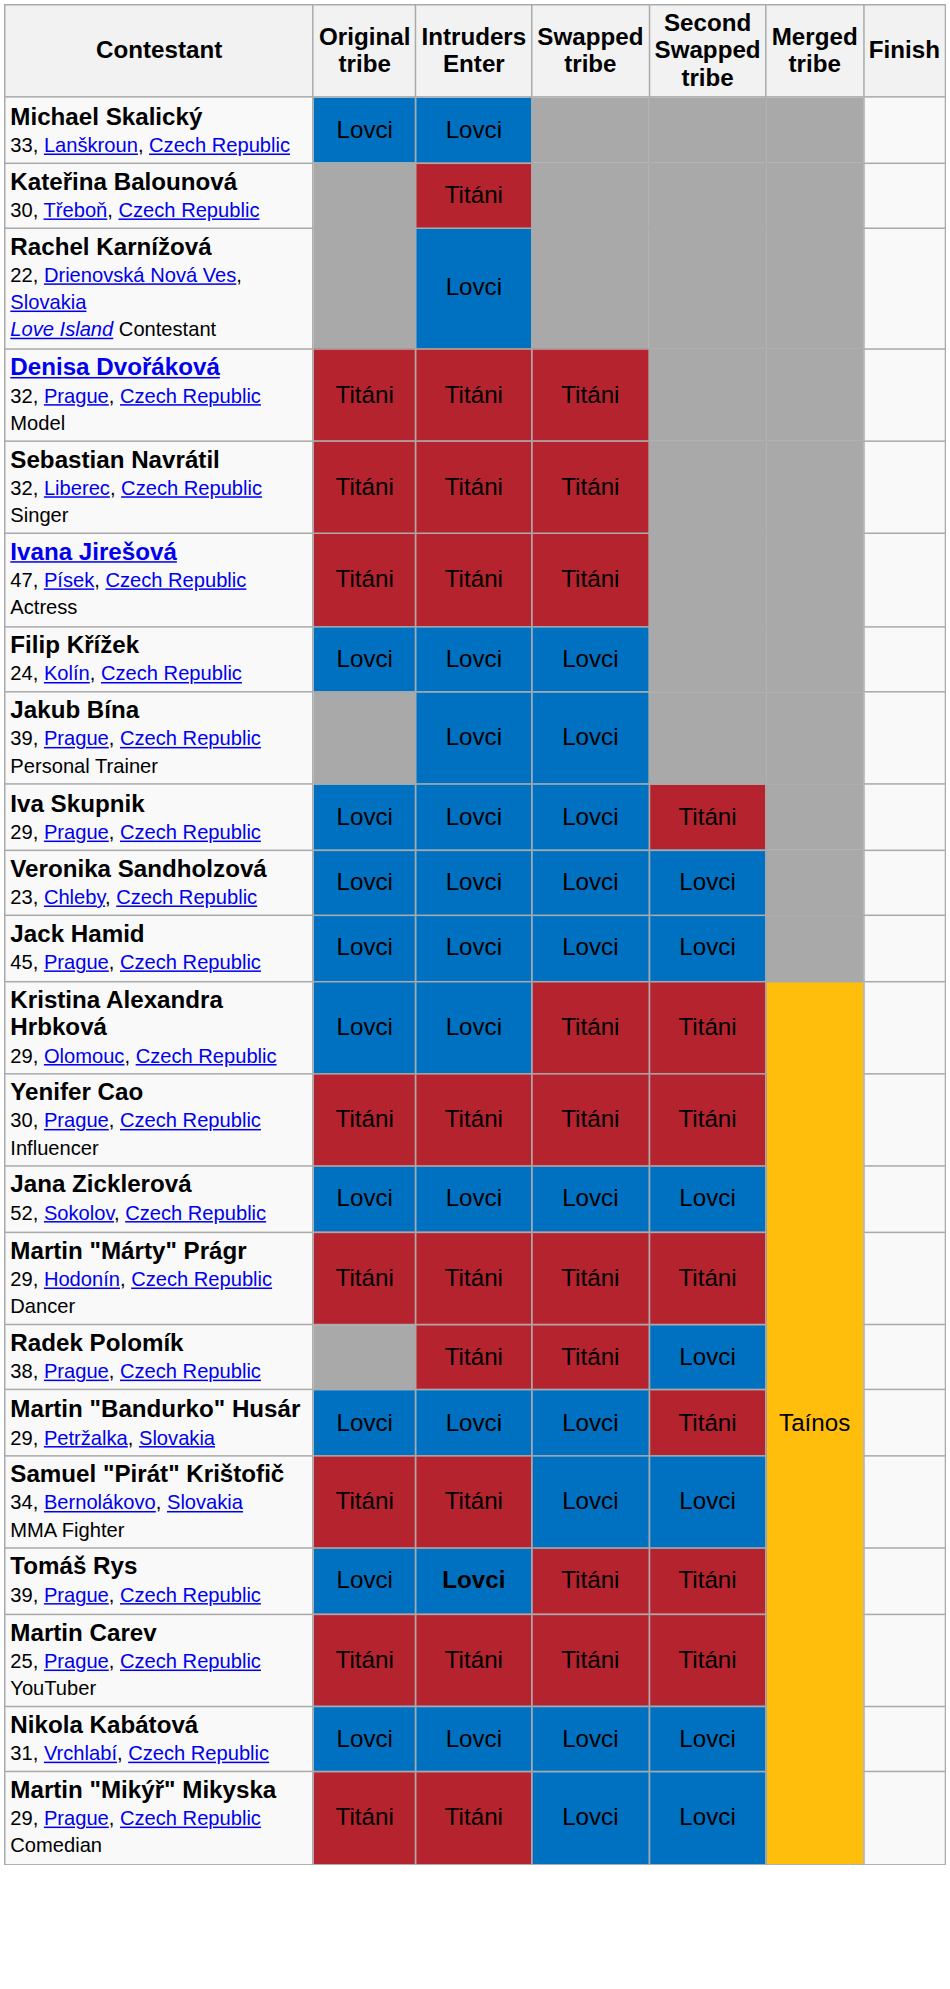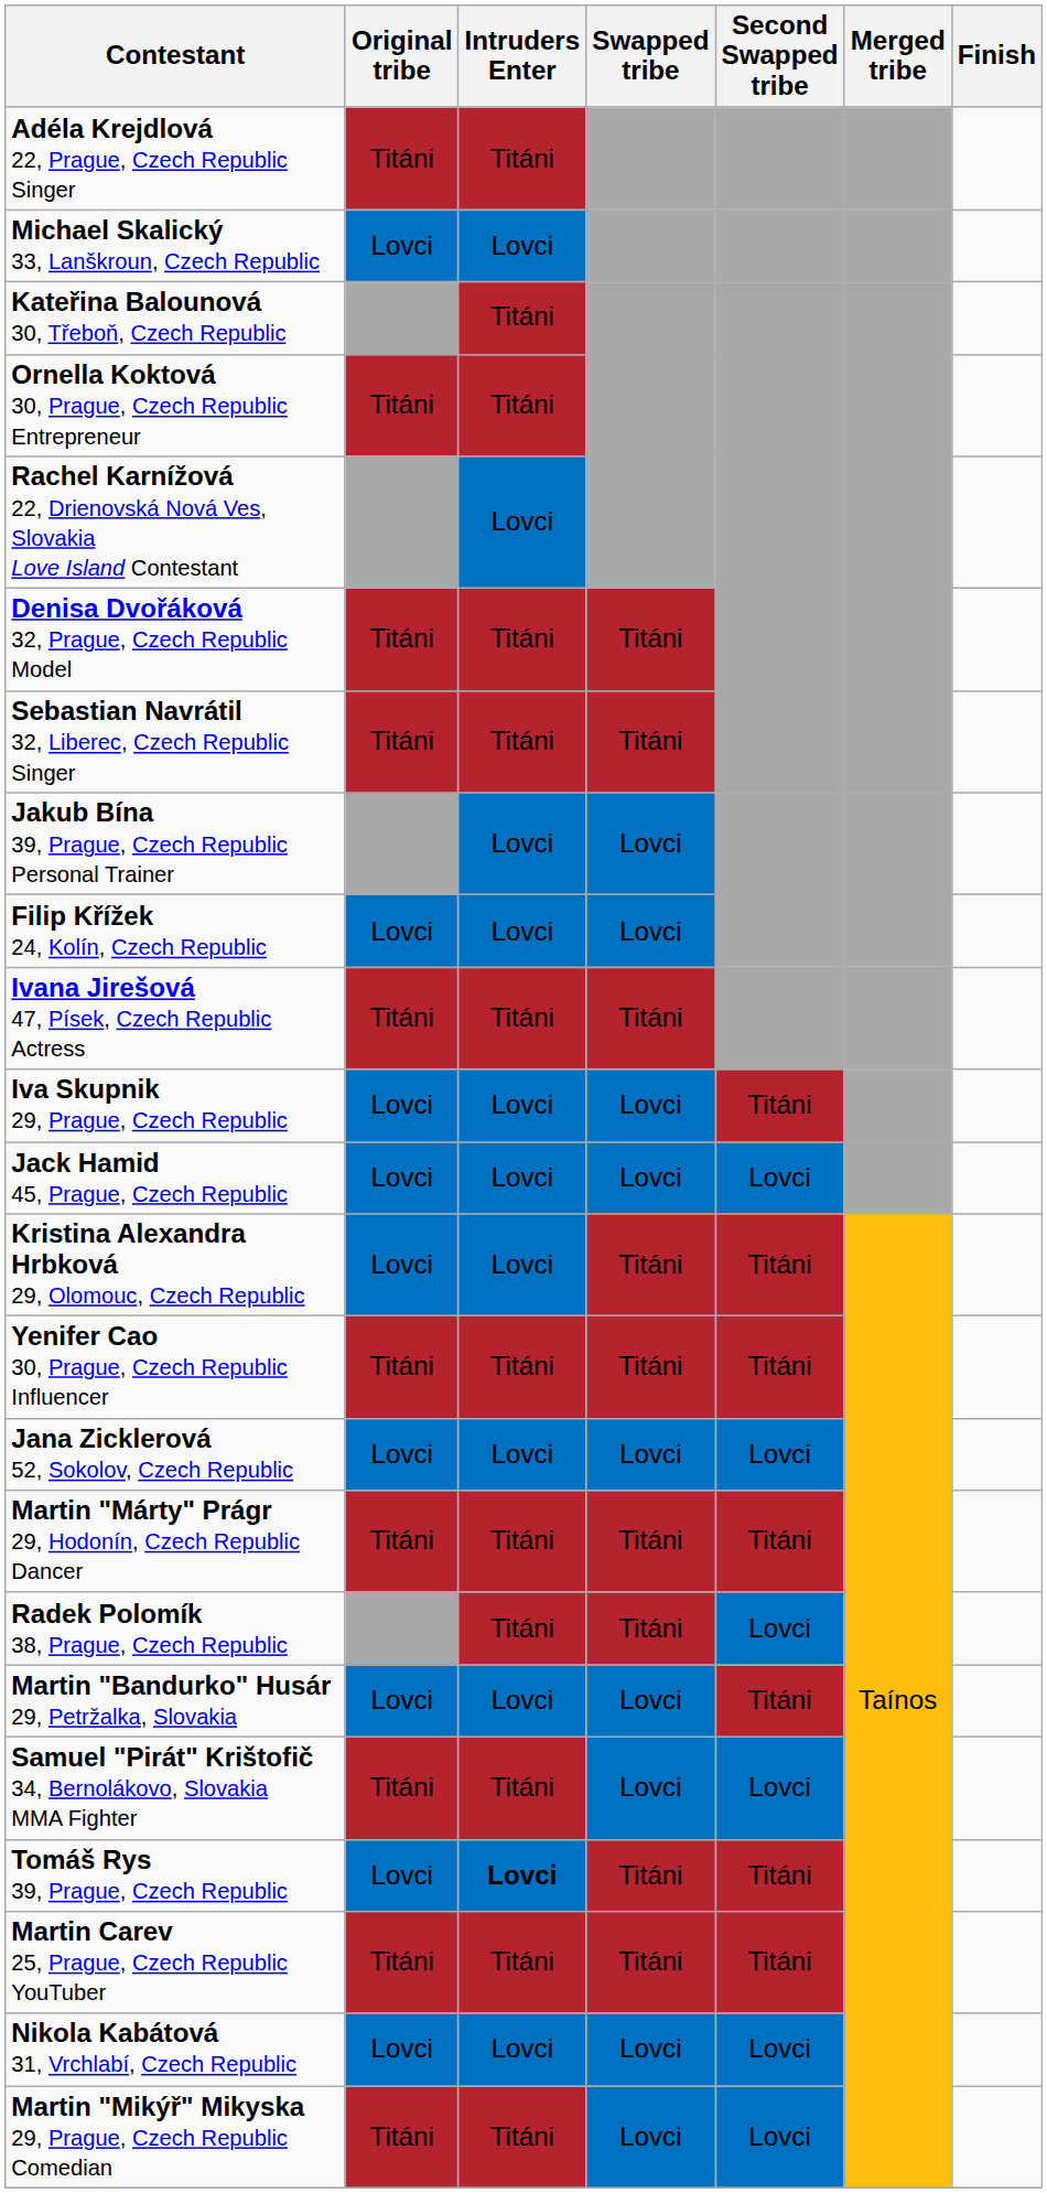 <table class="wikitable sortable" style="margin:auto; text-align:center">
 <tr>
 <th>Contestant</th>
 <th width=50>Original tribe</th>
 <th width=50>Intruders Enter</th>
 <th width=50>Swapped tribe</th>
 <th width=50>Second Swapped tribe</th>
 <th width=50>Merged tribe</th>
 <th>Finish</th>
+</tr>
+<tr>
+<td align="left"><strong>Adéla Krejdlová</strong><br><small>22, <a href='#'>Prague</a>, <a href='#'>Czech Republic</a><br>Singer </small></td>
+<td bgcolor="#b5232f">Titáni</td>
+<td bgcolor="#b5232f">Titáni</td>
+<td bgcolor="darkgrey"></td>
+<td bgcolor="darkgrey"></td>
+<td bgcolor="darkgrey"></td>
+<td></td>
 </tr>
 <tr>
 <td align="left"><strong>Michael Skalický</strong><br><small>33, <a href='#'>Lanškroun</a>, <a href='#'>Czech Republic</a> </small></td>
 <td bgcolor="#0070c0">Lovci</td>
 <td bgcolor="#0070c0">Lovci</td>
 <td bgcolor="darkgrey"></td>
 <td bgcolor="darkgrey"></td>
 <td bgcolor="darkgrey"></td>
 <td></td>
 </tr>
 <tr>
 <td align="left"><strong>Kateřina Balounová</strong><br><small>30, <a href='#'>Třeboň</a>, <a href='#'>Czech Republic</a> </small></td>
 <td bgcolor="darkgrey"></td>
+<td bgcolor="#b5232f">Titáni</td>
+<td bgcolor="darkgrey"></td>
+<td bgcolor="darkgrey"></td>
+<td bgcolor="darkgrey"></td>
+<td></td>
+</tr>
+<tr>
+<td align="left"><strong>Ornella Koktová</strong><br><small>30, <a href='#'>Prague</a>, <a href='#'>Czech Republic</a><br>Entrepreneur </small></td>
+<td bgcolor="#b5232f">Titáni</td>
 <td bgcolor="#b5232f">Titáni</td>
 <td bgcolor="darkgrey"></td>
 <td bgcolor="darkgrey"></td>
 <td bgcolor="darkgrey"></td>
 <td></td>
 </tr>
 <tr>
 <td align="left"><strong>Rachel Karnížová</strong><br><small>22, <a href='#'>Drienovská Nová Ves</a>, <a href='#'>Slovakia</a><br><em><a href='#'>Love Island</a></em> Contestant </small></td>
 <td bgcolor="darkgrey"></td>
 <td bgcolor="#0070c0">Lovci</td>
 <td bgcolor="darkgrey"></td>
 <td bgcolor="darkgrey"></td>
 <td bgcolor="darkgrey"></td>
 <td></td>
 </tr>
 <tr>
 <td align="left"><strong><a href='#'>Denisa Dvořáková</a></strong><br><small>32, <a href='#'>Prague</a>, <a href='#'>Czech Republic</a><br>Model </small></td>
 <td bgcolor="#b5232f">Titáni</td>
 <td bgcolor="#b5232f">Titáni</td>
 <td bgcolor="#b5232f">Titáni</td>
 <td bgcolor="darkgrey"></td>
 <td bgcolor="darkgrey"></td>
 <td></td>
 </tr>
 <tr>
 <td align="left"><strong>Sebastian Navrátil</strong><br><small>32, <a href='#'>Liberec</a>, <a href='#'>Czech Republic</a><br>Singer </small></td>
 <td bgcolor="#b5232f">Titáni</td>
 <td bgcolor="#b5232f">Titáni</td>
 <td bgcolor="#b5232f">Titáni</td>
 <td bgcolor="darkgrey"></td>
 <td bgcolor="darkgrey"></td>
 <td></td>
 </tr>
 <tr>
-<td align="left"><strong><a href='#'>Ivana Jirešová</a></strong><br><small>47, <a href='#'>Písek</a>, <a href='#'>Czech Republic</a><br>Actress </small></td>
-<td bgcolor="#b5232f">Titáni</td>
-<td bgcolor="#b5232f">Titáni</td>
-<td bgcolor="#b5232f">Titáni</td>
+<td align="left"><strong>Jakub Bína</strong><br><small>39, <a href='#'>Prague</a>, <a href='#'>Czech Republic</a><br>Personal Trainer </small></td>
+<td bgcolor="darkgrey"></td>
+<td bgcolor="#0070c0">Lovci</td>
+<td bgcolor="#0070c0">Lovci</td>
 <td bgcolor="darkgrey"></td>
 <td bgcolor="darkgrey"></td>
 <td></td>
 </tr>
 <tr>
 <td align="left"><strong>Filip Křížek</strong><br><small>24, <a href='#'>Kolín</a>, <a href='#'>Czech Republic</a> </small></td>
 <td bgcolor="#0070c0">Lovci</td>
 <td bgcolor="#0070c0">Lovci</td>
 <td bgcolor="#0070c0">Lovci</td>
 <td bgcolor="darkgrey"></td>
 <td bgcolor="darkgrey"></td>
 <td></td>
 </tr>
 <tr>
-<td align="left"><strong>Jakub Bína</strong><br><small>39, <a href='#'>Prague</a>, <a href='#'>Czech Republic</a><br>Personal Trainer </small></td>
-<td bgcolor="darkgrey"></td>
-<td bgcolor="#0070c0">Lovci</td>
-<td bgcolor="#0070c0">Lovci</td>
+<td align="left"><strong><a href='#'>Ivana Jirešová</a></strong><br><small>47, <a href='#'>Písek</a>, <a href='#'>Czech Republic</a><br>Actress </small></td>
+<td bgcolor="#b5232f">Titáni</td>
+<td bgcolor="#b5232f">Titáni</td>
+<td bgcolor="#b5232f">Titáni</td>
 <td bgcolor="darkgrey"></td>
 <td bgcolor="darkgrey"></td>
 <td></td>
 </tr>
 <tr>
 <td align="left"><strong>Iva Skupnik</strong><br><small>29, <a href='#'>Prague</a>, <a href='#'>Czech Republic</a> </small></td>
 <td bgcolor="#0070c0">Lovci</td>
 <td bgcolor="#0070c0">Lovci</td>
 <td bgcolor="#0070c0">Lovci</td>
 <td bgcolor="#b5232f">Titáni</td>
-<td bgcolor="darkgrey"></td>
-<td></td>
-</tr>
-<tr>
-<td align="left"><strong>Veronika Sandholzová</strong><br><small>23, <a href='#'>Chleby</a>, <a href='#'>Czech Republic</a> </small></td>
-<td bgcolor="#0070c0">Lovci</td>
-<td bgcolor="#0070c0">Lovci</td>
-<td bgcolor="#0070c0">Lovci</td>
-<td bgcolor="#0070c0">Lovci</td>
 <td bgcolor="darkgrey"></td>
 <td></td>
 </tr>
 <tr>
 <td align="left"><strong>Jack Hamid</strong><br><small>45, <a href='#'>Prague</a>, <a href='#'>Czech Republic</a> </small></td>
 <td bgcolor="#0070c0">Lovci</td>
 <td bgcolor="#0070c0">Lovci</td>
 <td bgcolor="#0070c0">Lovci</td>
 <td bgcolor="#0070c0">Lovci</td>
 <td bgcolor="darkgrey"></td>
 <td></td>
 </tr>
 <tr>
 <td align="left"><strong>Kristina Alexandra Hrbková</strong><br><small>29, <a href='#'>Olomouc</a>, <a href='#'>Czech Republic</a> </small></td>
 <td bgcolor="#0070c0">Lovci</td>
 <td bgcolor="#0070c0">Lovci</td>
 <td bgcolor="#b5232f">Titáni</td>
 <td bgcolor="#b5232f">Titáni</td>
 <td rowspan="11" bgcolor="ffbe0b">Taínos</td>
 <td></td>
 </tr>
 <tr>
 <td align="left"><strong>Yenifer Cao</strong><br><small>30, <a href='#'>Prague</a>, <a href='#'>Czech Republic</a><br>Influencer </small></td>
 <td bgcolor="#b5232f">Titáni</td>
 <td bgcolor="#b5232f">Titáni</td>
 <td bgcolor="#b5232f">Titáni</td>
 <td bgcolor="#b5232f">Titáni</td>
 <td></td>
 </tr>
 <tr>
 <td align="left"><strong>Jana Zicklerová</strong><br><small>52, <a href='#'>Sokolov</a>, <a href='#'>Czech Republic</a> </small></td>
 <td bgcolor="#0070c0">Lovci</td>
 <td bgcolor="#0070c0">Lovci</td>
 <td bgcolor="#0070c0">Lovci</td>
 <td bgcolor="#0070c0">Lovci</td>
 <td></td>
 </tr>
 <tr>
 <td align="left"><strong>Martin "Márty" Prágr</strong><br><small>29, <a href='#'>Hodonín</a>, <a href='#'>Czech Republic</a><br>Dancer </small></td>
 <td bgcolor="#b5232f">Titáni</td>
 <td bgcolor="#b5232f">Titáni</td>
 <td bgcolor="#b5232f">Titáni</td>
 <td bgcolor="#b5232f">Titáni</td>
 <td></td>
 </tr>
 <tr>
 <td align="left"><strong>Radek Polomík</strong><br><small>38, <a href='#'>Prague</a>, <a href='#'>Czech Republic</a> </small></td>
 <td bgcolor="darkgrey"></td>
 <td bgcolor="#b5232f">Titáni</td>
 <td bgcolor="#b5232f">Titáni</td>
 <td bgcolor="#0070c0">Lovci</td>
 <td></td>
 </tr>
 <tr>
 <td align="left"><strong>Martin "Bandurko" Husár</strong><br><small>29, <a href='#'>Petržalka</a>, <a href='#'>Slovakia</a> </small></td>
 <td bgcolor="#0070c0">Lovci</td>
 <td bgcolor="#0070c0">Lovci</td>
 <td bgcolor="#0070c0">Lovci</td>
 <td bgcolor="#b5232f">Titáni</td>
 <td></td>
 </tr>
 <tr>
 <td align="left"><strong>Samuel "Pirát" Krištofič</strong><br><small>34, <a href='#'>Bernolákovo</a>, <a href='#'>Slovakia</a><br>MMA Fighter </small></td>
 <td bgcolor="#b5232f">Titáni</td>
 <td bgcolor="#b5232f">Titáni</td>
 <td bgcolor="#0070c0">Lovci</td>
 <td bgcolor="#0070c0">Lovci</td>
 <td></td>
 </tr>
 <tr>
 <td align="left"><strong>Tomáš Rys</strong><br><small>39, <a href='#'>Prague</a>, <a href='#'>Czech Republic</a> </small></td>
 <td bgcolor="#0070c0">Lovci</td>
 <td bgcolor="#0070c0"><strong>Lovci</strong></td>
 <td bgcolor="#b5232f">Titáni</td>
 <td bgcolor="#b5232f">Titáni</td>
 <td></td>
 </tr>
 <tr>
 <td align="left"><strong>Martin Carev</strong><br><small>25, <a href='#'>Prague</a>, <a href='#'>Czech Republic</a><br>YouTuber </small></td>
 <td bgcolor="#b5232f">Titáni</td>
 <td bgcolor="#b5232f">Titáni</td>
 <td bgcolor="#b5232f">Titáni</td>
 <td bgcolor="#b5232f">Titáni</td>
 <td></td>
 </tr>
 <tr>
 <td align="left"><strong>Nikola Kabátová</strong><br><small>31, <a href='#'>Vrchlabí</a>, <a href='#'>Czech Republic</a> </small></td>
 <td bgcolor="#0070c0">Lovci</td>
 <td bgcolor="#0070c0">Lovci</td>
 <td bgcolor="#0070c0">Lovci</td>
 <td bgcolor="#0070c0">Lovci</td>
 <td></td>
 </tr>
 <tr>
 <td align="left"><strong>Martin "Mikýř" Mikyska</strong><br><small>29, <a href='#'>Prague</a>, <a href='#'>Czech Republic</a><br>Comedian </small></td>
 <td bgcolor="#b5232f">Titáni</td>
 <td bgcolor="#b5232f">Titáni</td>
 <td bgcolor="#0070c0">Lovci</td>
 <td bgcolor="#0070c0">Lovci</td>
 <td></td>
 </tr>
 <tr>
 </tr>
 </table>
